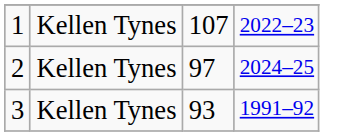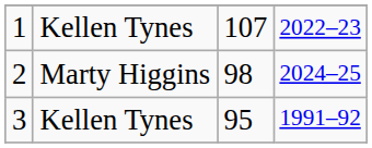 <table class="wikitable">
 <tr>
 </tr>
 <tr>
 <td>1</td>
 <td>Kellen Tynes</td>
 <td>107</td>
 <td style="font-size:80%;"><a href='#'>2022–23</a></td>
 </tr>
 <tr>
 <td>2</td>
-<td>Kellen Tynes</td>
-<td>97</td>
+<td>Marty Higgins</td>
+<td>98</td>
 <td style="font-size:80%;"><a href='#'>2024–25</a></td>
 </tr>
 <tr>
 <td>3</td>
 <td>Kellen Tynes</td>
-<td>93</td>
+<td>95</td>
 <td style="font-size:80%;"><a href='#'>1991–92</a></td>
 </tr>
 </table>
